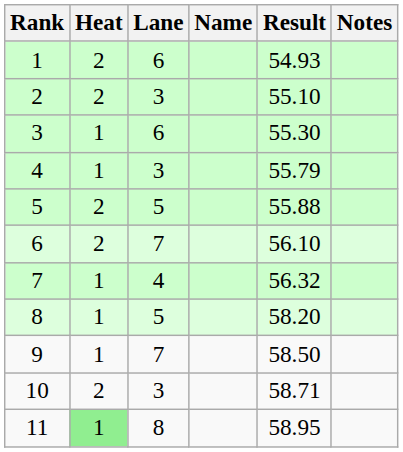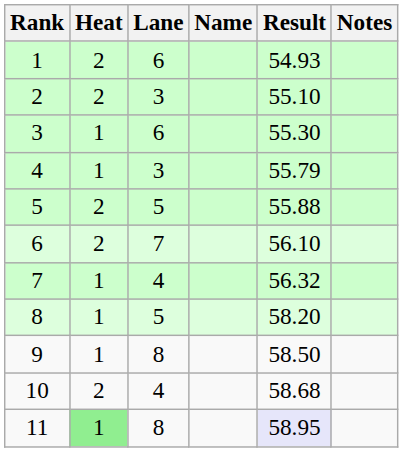 <table class="wikitable sortable" style="text-align:center">
 <tr>
 <th>Rank</th>
 <th>Heat</th>
 <th>Lane</th>
 <th>Name</th>
 <th>Result</th>
 <th>Notes</th>
 </tr>
 <tr bgcolor=ccffcc>
 <td>1</td>
 <td>2</td>
 <td>6</td>
 <td align="left"></td>
 <td>54.93</td>
 <td></td>
 </tr>
 <tr bgcolor=ccffcc>
 <td>2</td>
 <td>2</td>
 <td>3</td>
 <td align="left"></td>
 <td>55.10</td>
 <td></td>
 </tr>
 <tr bgcolor=ccffcc>
 <td>3</td>
 <td>1</td>
 <td>6</td>
 <td align="left"></td>
 <td>55.30</td>
 <td></td>
 </tr>
 <tr bgcolor=ccffcc>
 <td>4</td>
 <td>1</td>
 <td>3</td>
 <td align="left"></td>
 <td>55.79</td>
 <td></td>
 </tr>
 <tr bgcolor=ccffcc>
 <td>5</td>
 <td>2</td>
 <td>5</td>
 <td align="left"></td>
 <td>55.88</td>
 <td></td>
 </tr>
 <tr bgcolor=ddffdd>
 <td>6</td>
 <td>2</td>
 <td>7</td>
 <td align="left"></td>
 <td>56.10</td>
 <td></td>
 </tr>
 <tr bgcolor=ccffcc>
 <td>7</td>
 <td>1</td>
 <td>4</td>
 <td align="left"></td>
 <td>56.32</td>
 <td></td>
 </tr>
 <tr bgcolor=ddffdd>
 <td>8</td>
 <td>1</td>
 <td>5</td>
 <td align="left"></td>
 <td>58.20</td>
 <td></td>
 </tr>
 <tr>
 <td>9</td>
 <td>1</td>
-<td>7</td>
+<td>8</td>
 <td align="left"></td>
 <td>58.50</td>
 <td></td>
 </tr>
 <tr>
 <td>10</td>
 <td>2</td>
-<td>3</td>
+<td>4</td>
 <td align="left"></td>
-<td>58.71</td>
+<td>58.68</td>
 <td></td>
 </tr>
 <tr>
 <td>11</td>
 <td style="background: lightgreen;">1</td>
 <td>8</td>
 <td align="left"></td>
-<td>58.95</td>
+<td style="background: lavender;">58.95</td>
 <td></td>
 </tr>
 </table>
